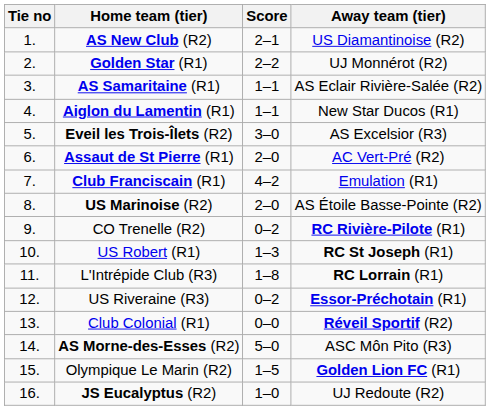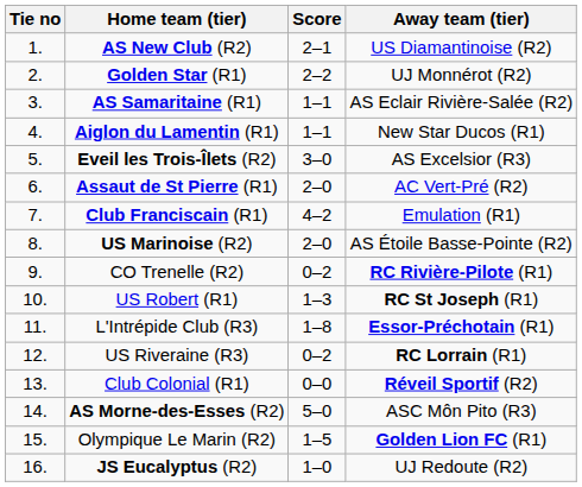 <table class="wikitable" style="text-align: center">
 <tr>
 <th>Tie no</th>
 <th>Home team (tier)</th>
 <th>Score</th>
 <th>Away team (tier)</th>
 </tr>
 <tr>
 <td>1.</td>
 <td> <strong><a href='#'>AS New Club</a></strong> (R2)</td>
 <td>2–1</td>
 <td><a href='#'>US Diamantinoise</a> (R2) </td>
 </tr>
 <tr>
 <td>2.</td>
 <td> <strong><a href='#'>Golden Star</a></strong> (R1)</td>
 <td>2–2 </td>
 <td>UJ Monnérot (R2) </td>
 </tr>
 <tr>
 <td>3.</td>
 <td> <strong><a href='#'>AS Samaritaine</a></strong> (R1)</td>
 <td>1–1 </td>
 <td>AS Eclair Rivière-Salée (R2) </td>
 </tr>
 <tr>
 <td>4.</td>
 <td> <strong><a href='#'>Aiglon du Lamentin</a></strong> (R1)</td>
 <td>1–1 </td>
 <td>New Star Ducos (R1) </td>
 </tr>
 <tr>
 <td>5.</td>
 <td> <strong>Eveil les Trois-Îlets</strong> (R2)</td>
 <td>3–0</td>
 <td>AS Excelsior (R3) </td>
 </tr>
 <tr>
 <td>6.</td>
 <td> <strong><a href='#'>Assaut de St Pierre</a></strong> (R1)</td>
 <td>2–0</td>
 <td><a href='#'>AC Vert-Pré</a> (R2) </td>
 </tr>
 <tr>
 <td>7.</td>
 <td> <strong><a href='#'>Club Franciscain</a></strong> (R1)</td>
 <td>4–2 </td>
 <td><a href='#'>Emulation</a> (R1) </td>
 </tr>
 <tr>
 <td>8.</td>
 <td> <strong>US Marinoise</strong> (R2)</td>
 <td>2–0</td>
 <td>AS Étoile Basse-Pointe (R2) </td>
 </tr>
 <tr>
 <td>9.</td>
 <td> CO Trenelle (R2)</td>
 <td>0–2</td>
 <td><strong><a href='#'>RC Rivière-Pilote</a></strong> (R1) </td>
 </tr>
 <tr>
 <td>10.</td>
 <td> <a href='#'>US Robert</a> (R1)</td>
 <td>1–3</td>
 <td><strong>RC St Joseph</strong> (R1) </td>
 </tr>
 <tr>
 <td>11.</td>
 <td> L'Intrépide Club (R3)</td>
 <td>1–8</td>
-<td><strong>RC Lorrain</strong> (R1) </td>
+<td><strong><a href='#'>Essor-Préchotain</a></strong> (R1) </td>
 </tr>
 <tr>
 <td>12.</td>
 <td> US Riveraine (R3)</td>
 <td>0–2</td>
-<td><strong><a href='#'>Essor-Préchotain</a></strong> (R1) </td>
+<td><strong>RC Lorrain</strong> (R1) </td>
 </tr>
 <tr>
 <td>13.</td>
 <td> <a href='#'>Club Colonial</a> (R1)</td>
 <td>0–0 </td>
 <td><strong><a href='#'>Réveil Sportif</a></strong> (R2) </td>
 </tr>
 <tr>
 <td>14.</td>
 <td> <strong>AS Morne-des-Esses</strong> (R2)</td>
 <td>5–0</td>
 <td>ASC Môn Pito (R3) </td>
 </tr>
 <tr>
 <td>15.</td>
 <td> Olympique Le Marin (R2)</td>
 <td>1–5</td>
 <td><strong><a href='#'>Golden Lion FC</a></strong> (R1) </td>
 </tr>
 <tr>
 <td>16.</td>
 <td> <strong>JS Eucalyptus</strong> (R2)</td>
 <td>1–0</td>
 <td>UJ Redoute (R2) </td>
 </tr>
 </table>
